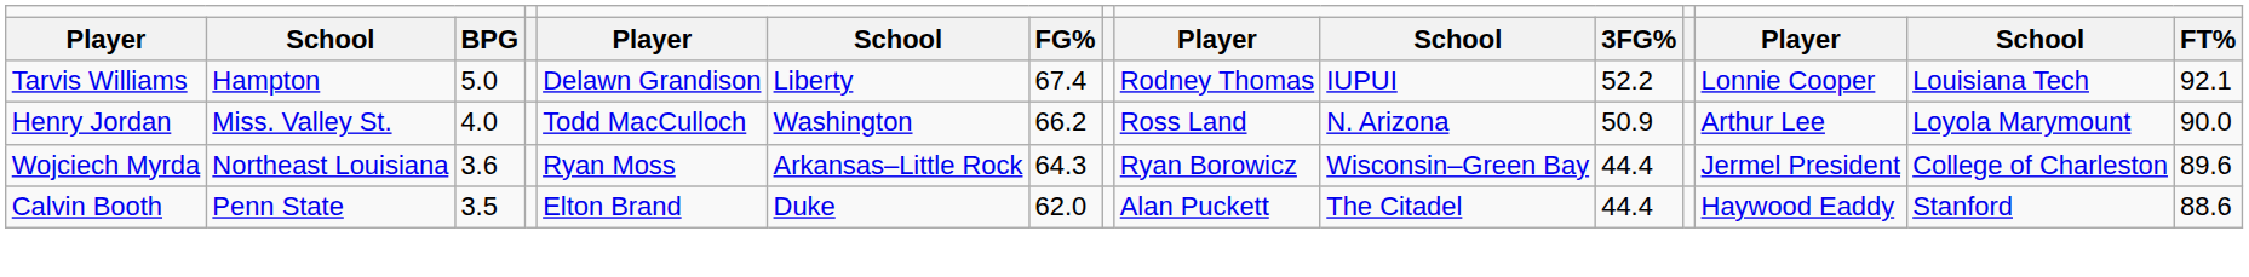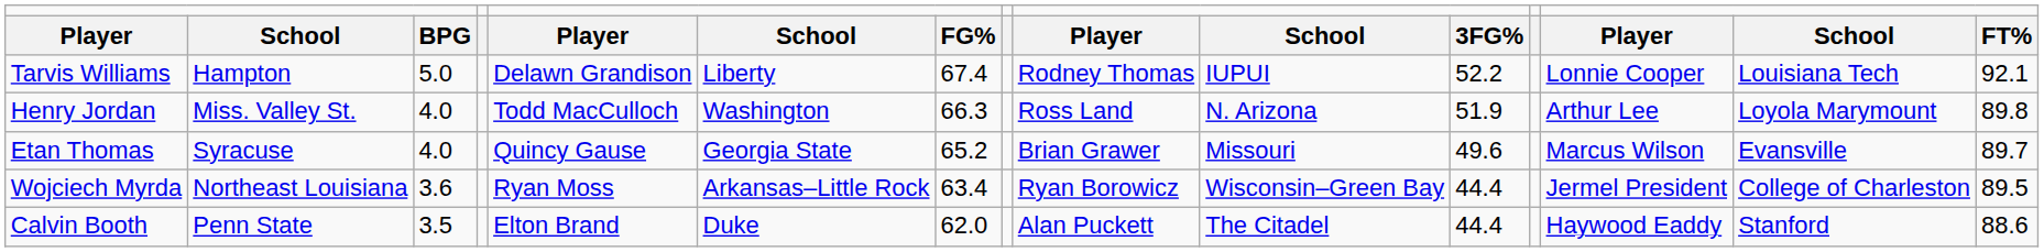 <table class="wikitable" style="text-align: left;">
 <tr>
 <td colspan=3></td>
 <td></td>
 <td colspan=3></td>
 <td></td>
 <td colspan=3></td>
 <td></td>
 <td colspan=3></td>
 </tr>
 <tr>
 <th>Player</th>
 <th>School</th>
 <th>BPG</th>
 <th></th>
 <th>Player</th>
 <th>School</th>
 <th>FG%</th>
 <th></th>
 <th>Player</th>
 <th>School</th>
 <th>3FG%</th>
 <th></th>
 <th>Player</th>
 <th>School</th>
 <th>FT%</th>
 </tr>
 <tr>
 <td align="left"><a href='#'>Tarvis Williams</a></td>
 <td><a href='#'>Hampton</a></td>
 <td>5.0</td>
 <td></td>
 <td><a href='#'>Delawn Grandison</a></td>
 <td><a href='#'>Liberty</a></td>
 <td>67.4</td>
 <td></td>
 <td><a href='#'>Rodney Thomas</a></td>
 <td><a href='#'>IUPUI</a></td>
 <td>52.2</td>
 <td></td>
 <td><a href='#'>Lonnie Cooper</a></td>
 <td><a href='#'>Louisiana Tech</a></td>
 <td>92.1</td>
 </tr>
 <tr>
 <td align="left"><a href='#'>Henry Jordan</a></td>
 <td><a href='#'>Miss. Valley St.</a></td>
 <td>4.0</td>
 <td></td>
 <td><a href='#'>Todd MacCulloch</a></td>
 <td><a href='#'>Washington</a></td>
-<td>66.2</td>
+<td>66.3</td>
 <td></td>
 <td><a href='#'>Ross Land</a></td>
 <td><a href='#'>N. Arizona</a></td>
-<td>50.9</td>
+<td>51.9</td>
 <td></td>
 <td><a href='#'>Arthur Lee</a></td>
 <td><a href='#'>Loyola Marymount</a></td>
-<td>90.0</td>
+<td>89.8</td>
+</tr>
+<tr>
+<td align="left"><a href='#'>Etan Thomas</a></td>
+<td><a href='#'>Syracuse</a></td>
+<td>4.0</td>
+<td></td>
+<td><a href='#'>Quincy Gause</a></td>
+<td><a href='#'>Georgia State</a></td>
+<td>65.2</td>
+<td></td>
+<td><a href='#'>Brian Grawer</a></td>
+<td><a href='#'>Missouri</a></td>
+<td>49.6</td>
+<td></td>
+<td><a href='#'>Marcus Wilson</a></td>
+<td><a href='#'>Evansville</a></td>
+<td>89.7</td>
 </tr>
 <tr>
 <td align="left"><a href='#'>Wojciech Myrda</a></td>
 <td><a href='#'>Northeast Louisiana</a></td>
 <td>3.6</td>
 <td></td>
 <td><a href='#'>Ryan Moss</a></td>
 <td><a href='#'>Arkansas–Little Rock</a></td>
-<td>64.3</td>
+<td>63.4</td>
 <td></td>
 <td><a href='#'>Ryan Borowicz</a></td>
 <td><a href='#'>Wisconsin–Green Bay</a></td>
 <td>44.4</td>
 <td></td>
 <td><a href='#'>Jermel President</a></td>
 <td><a href='#'>College of Charleston</a></td>
-<td>89.6</td>
+<td>89.5</td>
 </tr>
 <tr>
 <td align="left"><a href='#'>Calvin Booth</a></td>
 <td><a href='#'>Penn State</a></td>
 <td>3.5</td>
 <td></td>
 <td><a href='#'>Elton Brand</a></td>
 <td><a href='#'>Duke</a></td>
 <td>62.0</td>
 <td></td>
 <td><a href='#'>Alan Puckett</a></td>
 <td><a href='#'>The Citadel</a></td>
 <td>44.4</td>
 <td></td>
 <td><a href='#'>Haywood Eaddy</a></td>
 <td><a href='#'>Stanford</a></td>
 <td>88.6</td>
 </tr>
 </table>
